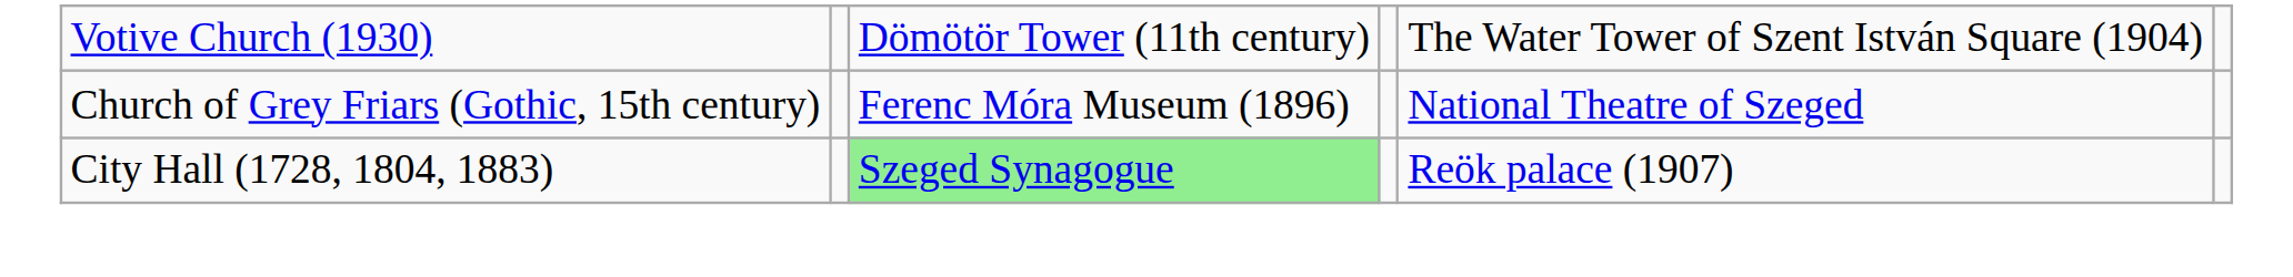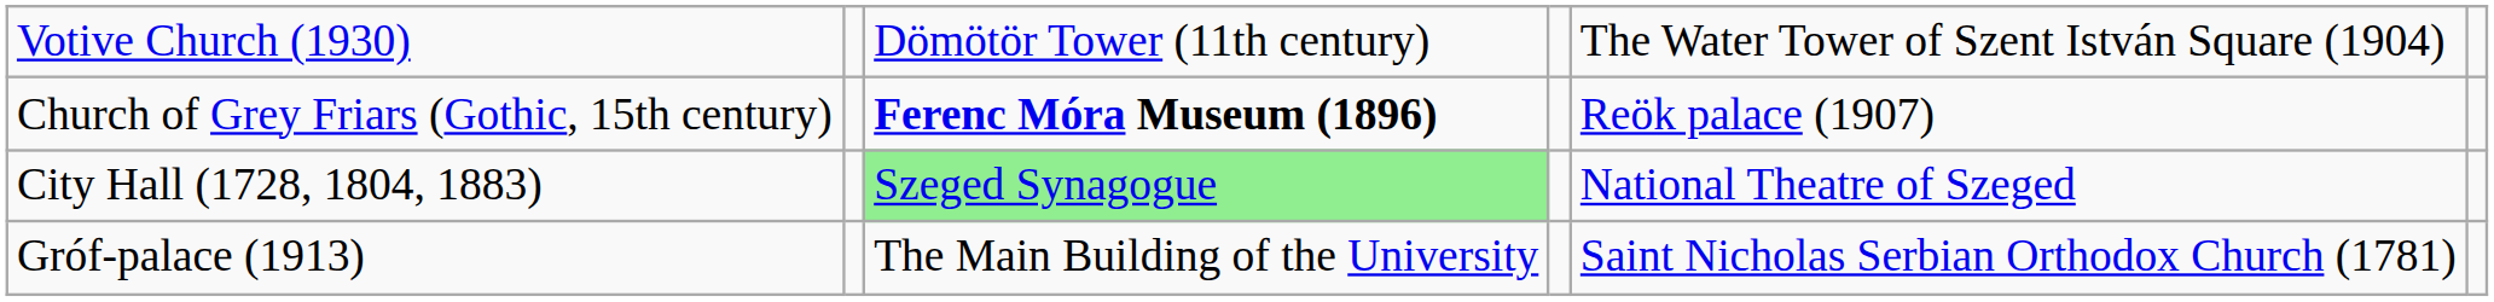 <table class="wikitable" style="margin:1em auto;">
 <tr>
 <td><a href='#'>Votive Church (1930)</a></td>
 <td></td>
 <td><a href='#'>Dömötör Tower</a> (11th century)</td>
 <td></td>
 <td>The Water Tower of Szent István Square (1904)</td>
 <td></td>
 </tr>
 <tr>
 <td>Church of <a href='#'>Grey Friars</a> (<a href='#'>Gothic</a>, 15th century)</td>
 <td></td>
-<td><a href='#'>Ferenc Móra</a> Museum (1896)</td>
+<td><strong><a href='#'>Ferenc Móra</a> Museum (1896)</strong></td>
 <td></td>
-<td><a href='#'>National Theatre of Szeged</a></td>
+<td><a href='#'>Reök palace</a> (1907)</td>
 <td></td>
 </tr>
 <tr>
 <td>City Hall (1728, 1804, 1883)</td>
 <td></td>
 <td style="background: lightgreen;"><a href='#'>Szeged Synagogue</a></td>
 <td></td>
-<td><a href='#'>Reök palace</a> (1907)</td>
+<td><a href='#'>National Theatre of Szeged</a></td>
+<td></td>
+</tr>
+<tr>
+<td>Gróf-palace (1913)</td>
+<td></td>
+<td>The Main Building of the <a href='#'>University</a></td>
+<td></td>
+<td><a href='#'>Saint Nicholas Serbian Orthodox Church</a> (1781)</td>
 <td></td>
 </tr>
 </table>
